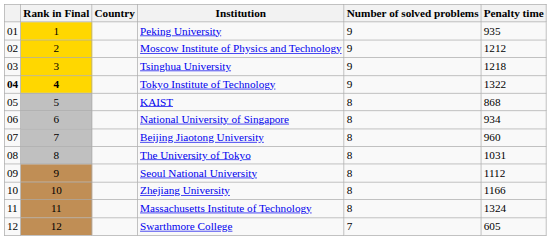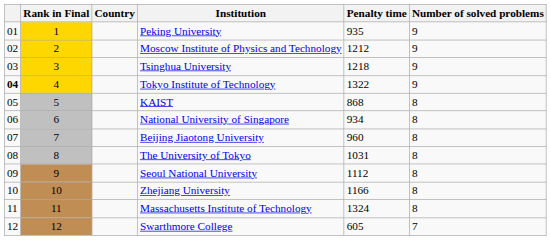 <table class="wikitable sortable">
 <tr>
 <th></th>
 <th>Rank in Final</th>
 <th>Country</th>
 <th>Institution</th>
+<th>Penalty time</th>
 <th>Number of solved problems</th>
-<th>Penalty time</th>
 </tr>
 <tr>
 <td>01</td>
 <td style="text-align:center; background:gold;">1</td>
 <td></td>
 <td><a href='#'>Peking University</a></td>
+<td>935</td>
 <td>9</td>
-<td>935</td>
 </tr>
 <tr>
 <td>02</td>
 <td style="text-align:center; background:gold;">2</td>
 <td></td>
 <td><a href='#'>Moscow Institute of Physics and Technology</a></td>
+<td>1212</td>
 <td>9</td>
-<td>1212</td>
 </tr>
 <tr>
 <td>03</td>
 <td style="text-align:center; background:gold;">3</td>
 <td></td>
 <td><a href='#'>Tsinghua University</a></td>
+<td>1218</td>
 <td>9</td>
-<td>1218</td>
 </tr>
 <tr>
 <td><strong>04</strong></td>
-<td style="text-align:center; background:gold;"><strong>4</strong></td>
+<td style="text-align:center; background:gold;">4</td>
 <td></td>
 <td><a href='#'>Tokyo Institute of Technology</a></td>
+<td>1322</td>
 <td>9</td>
-<td>1322</td>
 </tr>
 <tr>
 <td>05</td>
 <td style="text-align:center; background:silver;">5</td>
 <td></td>
 <td><a href='#'>KAIST</a></td>
+<td>868</td>
 <td>8</td>
-<td>868</td>
 </tr>
 <tr>
 <td>06</td>
 <td style="text-align:center; background:silver;">6</td>
 <td></td>
 <td><a href='#'>National University of Singapore</a></td>
+<td>934</td>
 <td>8</td>
-<td>934</td>
 </tr>
 <tr>
 <td>07</td>
 <td style="text-align:center; background:silver;">7</td>
 <td></td>
 <td><a href='#'>Beijing Jiaotong University</a></td>
+<td>960</td>
 <td>8</td>
-<td>960</td>
 </tr>
 <tr>
 <td>08</td>
 <td style="text-align:center; background:silver;">8</td>
 <td></td>
 <td><a href='#'>The University of Tokyo</a></td>
+<td>1031</td>
 <td>8</td>
-<td>1031</td>
 </tr>
 <tr>
 <td>09</td>
 <td style="text-align:center; background:#c08e55;">9</td>
 <td></td>
 <td><a href='#'>Seoul National University</a></td>
+<td>1112</td>
 <td>8</td>
-<td>1112</td>
 </tr>
 <tr>
 <td>10</td>
 <td style="text-align:center; background:#c08e55;">10</td>
 <td></td>
 <td><a href='#'>Zhejiang University</a></td>
+<td>1166</td>
 <td>8</td>
-<td>1166</td>
 </tr>
 <tr>
 <td>11</td>
 <td style="text-align:center; background:#c08e55;">11</td>
 <td></td>
 <td><a href='#'>Massachusetts Institute of Technology</a></td>
+<td>1324</td>
 <td>8</td>
-<td>1324</td>
 </tr>
 <tr>
 <td>12</td>
 <td style="text-align:center; background:#c08e55;">12</td>
 <td></td>
 <td><a href='#'>Swarthmore College</a></td>
+<td>605</td>
 <td>7</td>
-<td>605</td>
 </tr>
 </table>
